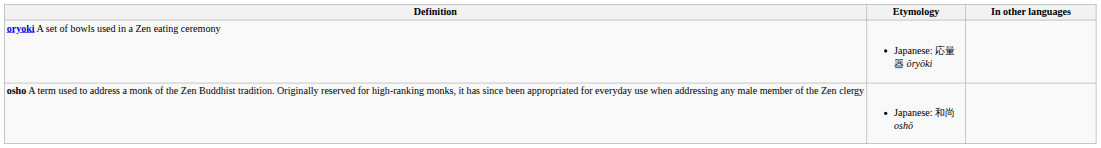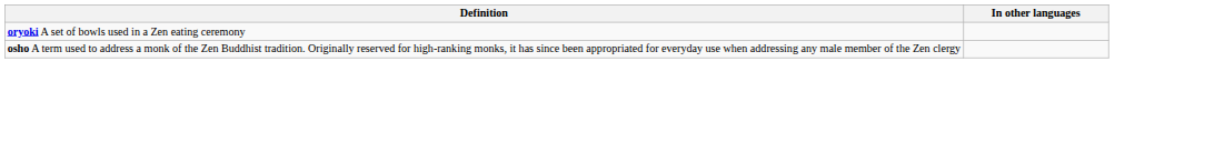 <table class="wikitable" border="1" style="border-collapse: collapse;">
 <tr>
 <th>Definition</th>
-<th>Etymology</th>
 <th>In other languages</th>
 </tr>
 <tr valign=top style="width:450px">
 <td><strong><a href='#'>oryoki</a></strong> A set of bowls used in a Zen eating ceremony</td>
-<td style="width:150px"><br><ul><li>Japanese: 応量器 <em>ōryōki</em></li></ul></td>
 <td style="width:200px"></td>
 </tr>
 <tr valign=top>
 <td><strong>osho</strong> A term used to address a monk of the Zen Buddhist tradition. Originally reserved for high-ranking monks, it has since been appropriated for everyday use when addressing any male member of the Zen clergy</td>
-<td><br><ul><li>Japanese: 和尚 <em>oshō</em></li></ul></td>
 <td></td>
 </tr>
 </table>
